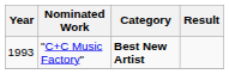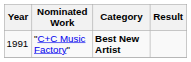 <table class="wikitable" width="48%">
 <tr>
 <th width="3%">Year</th>
 <th width="15%">Nominated Work</th>
 <th width="25%">Category</th>
 <th width="5%">Result</th>
 </tr>
 <tr>
-<td>1993</td>
+<td>1991</td>
 <td>"<a href='#'>C+C Music Factory</a>"</td>
 <td><strong>Best New Artist</strong></td>
 <td></td>
 </tr>
 <tr>
 </tr>
 </table>
